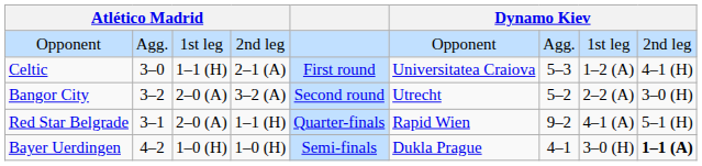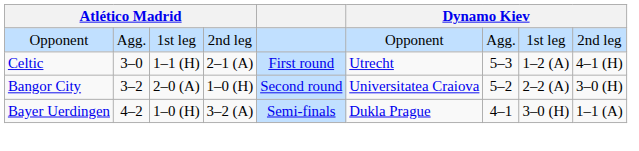 <table class="wikitable" style="text-align:center">
 <tr>
 <th colspan=4> <a href='#'>Atlético Madrid</a></th>
 <th></th>
 <th colspan=4> <a href='#'>Dynamo Kiev</a></th>
 </tr>
 <tr style="background:#c1e0ff">
 <td>Opponent</td>
 <td>Agg.</td>
 <td>1st leg</td>
 <td>2nd leg</td>
 <td></td>
 <td>Opponent</td>
 <td>Agg.</td>
 <td>1st leg</td>
 <td>2nd leg</td>
 </tr>
 <tr>
 <td align=left> <a href='#'>Celtic</a></td>
 <td>3–0</td>
 <td>1–1 (H)</td>
 <td>2–1 (A)</td>
 <td style="background:#c1e0ff;"><a href='#'>First round</a></td>
-<td align=left> <a href='#'>Universitatea Craiova</a></td>
+<td align=left> <a href='#'>Utrecht</a></td>
 <td>5–3</td>
 <td>1–2 (A)</td>
 <td>4–1 (H)</td>
 </tr>
 <tr>
 <td align=left> <a href='#'>Bangor City</a></td>
 <td>3–2</td>
 <td>2–0 (A)</td>
-<td>3–2 (A)</td>
+<td>1–0 (H)</td>
 <td style="background:#c1e0ff;"><a href='#'>Second round</a></td>
-<td align=left> <a href='#'>Utrecht</a></td>
+<td align=left> <a href='#'>Universitatea Craiova</a></td>
 <td>5–2</td>
 <td>2–2 (A)</td>
 <td>3–0 (H)</td>
 </tr>
 <tr>
-<td align=left> <a href='#'>Red Star Belgrade</a></td>
-<td>3–1</td>
-<td>2–0 (A)</td>
-<td>1–1 (H)</td>
-<td style="background:#c1e0ff;"><a href='#'>Quarter-finals</a></td>
-<td align=left> <a href='#'>Rapid Wien</a></td>
-<td>9–2</td>
-<td>4–1 (A)</td>
-<td>5–1 (H)</td>
-</tr>
-<tr>
 <td align=left> <a href='#'>Bayer Uerdingen</a></td>
 <td>4–2</td>
 <td>1–0 (H)</td>
-<td>1–0 (H)</td>
+<td>3–2 (A)</td>
 <td style="background:#c1e0ff;"><a href='#'>Semi-finals</a></td>
 <td align=left> <a href='#'>Dukla Prague</a></td>
 <td>4–1</td>
 <td>3–0 (H)</td>
-<td><strong>1–1 (A)</strong></td>
+<td>1–1 (A)</td>
 </tr>
 </table>
